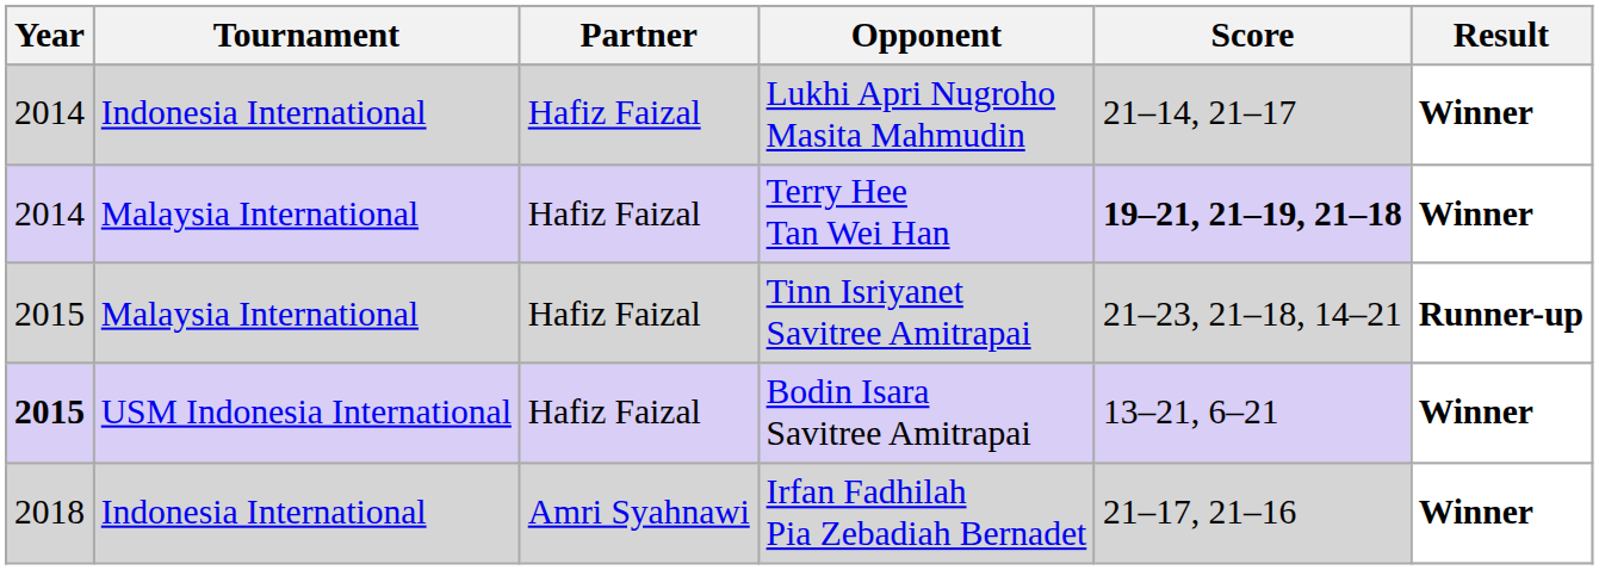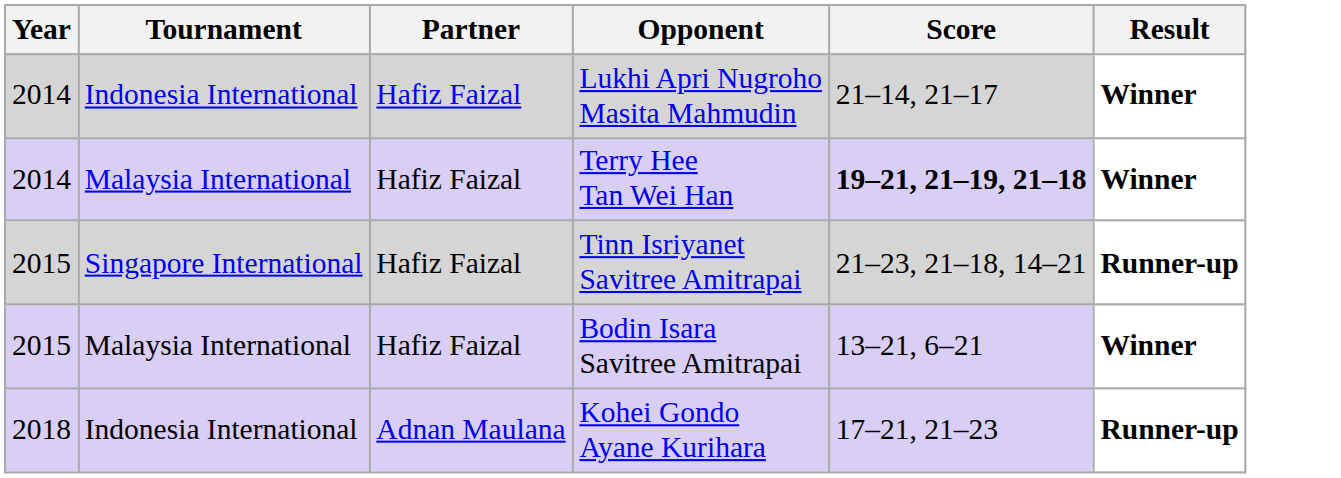 <table class="sortable wikitable" style="font-size: 90%;">
 <tr>
 <th>Year</th>
 <th>Tournament</th>
 <th>Partner</th>
 <th>Opponent</th>
 <th>Score</th>
 <th>Result</th>
 </tr>
 <tr style="background:#D5D5D5">
 <td align="center">2014</td>
 <td align="left"><a href='#'>Indonesia International</a></td>
 <td align="left"> <a href='#'>Hafiz Faizal</a></td>
 <td align="left"> <a href='#'>Lukhi Apri Nugroho</a> <br>  <a href='#'>Masita Mahmudin</a></td>
 <td align="left">21–14, 21–17</td>
 <td style="text-align:left; background:white"> <strong>Winner</strong></td>
 </tr>
 <tr style="background:#D8CEF6">
 <td align="center">2014</td>
 <td align="left"><a href='#'>Malaysia International</a></td>
 <td align="left"> Hafiz Faizal</td>
 <td align="left"> <a href='#'>Terry Hee</a> <br>  <a href='#'>Tan Wei Han</a></td>
 <td align="left"><strong>19–21, 21–19, 21–18</strong></td>
 <td style="text-align:left; background:white"> <strong>Winner</strong></td>
 </tr>
 <tr style="background:#D5D5D5">
 <td align="center">2015</td>
-<td align="left"><a href='#'>Malaysia International</a></td>
+<td align="left"><a href='#'>Singapore International</a></td>
 <td align="left"> Hafiz Faizal</td>
 <td align="left"> <a href='#'>Tinn Isriyanet</a> <br>  <a href='#'>Savitree Amitrapai</a></td>
 <td align="left">21–23, 21–18, 14–21</td>
 <td style="text-align:left; background:white"> <strong>Runner-up</strong></td>
 </tr>
 <tr style="background:#D8CEF6">
-<td align="center"><strong>2015</strong></td>
-<td align="left"><a href='#'>USM Indonesia International</a></td>
+<td align="center">2015</td>
+<td align="left">Malaysia International</td>
 <td align="left"> Hafiz Faizal</td>
 <td align="left"> <a href='#'>Bodin Isara</a> <br>  Savitree Amitrapai</td>
 <td align="left">13–21, 6–21</td>
 <td style="text-align:left; background:white"> <strong>Winner</strong></td>
 </tr>
-<tr style="background:#D5D5D5">
+<tr style="background:#D8CEF6">
 <td align="center">2018</td>
-<td align="left"><a href='#'>Indonesia International</a></td>
-<td align="left"> <a href='#'>Amri Syahnawi</a></td>
-<td align="left"> <a href='#'>Irfan Fadhilah</a> <br>  <a href='#'>Pia Zebadiah Bernadet</a></td>
-<td align="left">21–17, 21–16</td>
-<td style="text-align:left; background:white"> <strong>Winner</strong></td>
+<td align="left">Indonesia International</td>
+<td align="left"> <a href='#'>Adnan Maulana</a></td>
+<td align="left"> <a href='#'>Kohei Gondo</a> <br>  <a href='#'>Ayane Kurihara</a></td>
+<td align="left">17–21, 21–23</td>
+<td style="text-align:left; background:white"> <strong>Runner-up</strong></td>
 </tr>
 </table>
